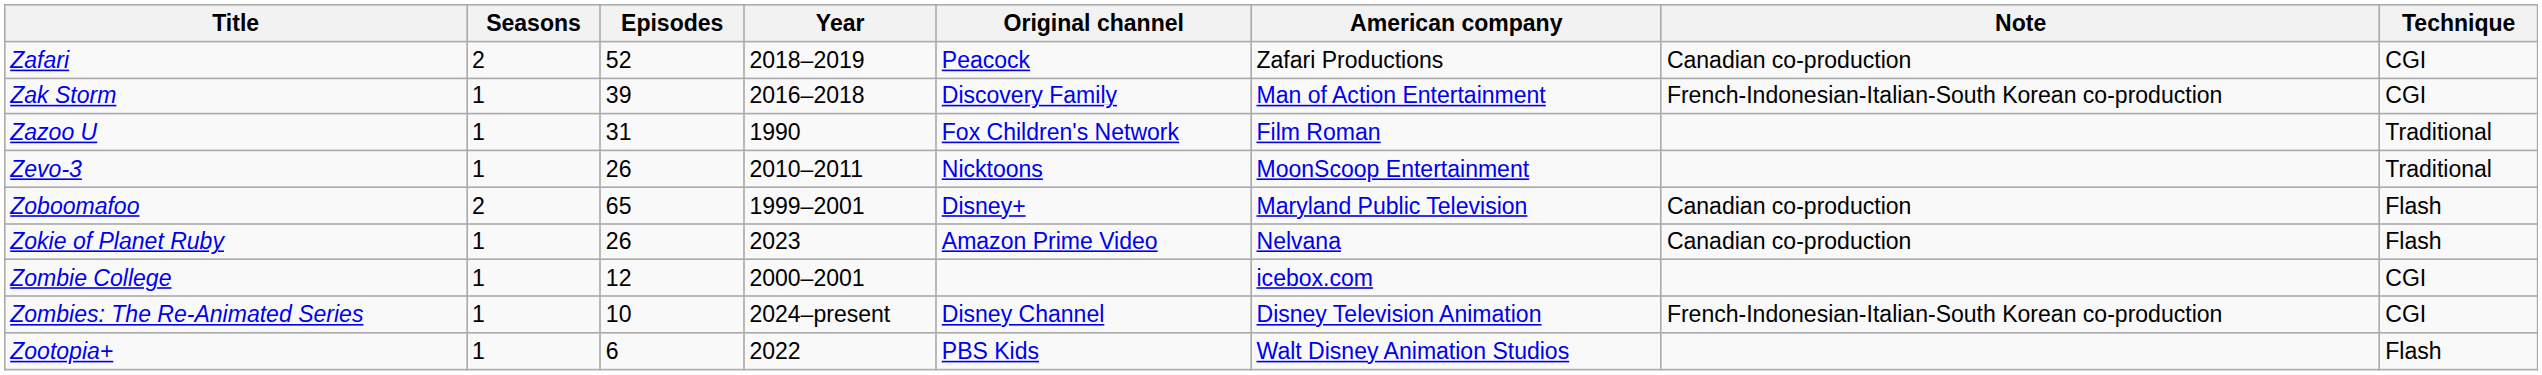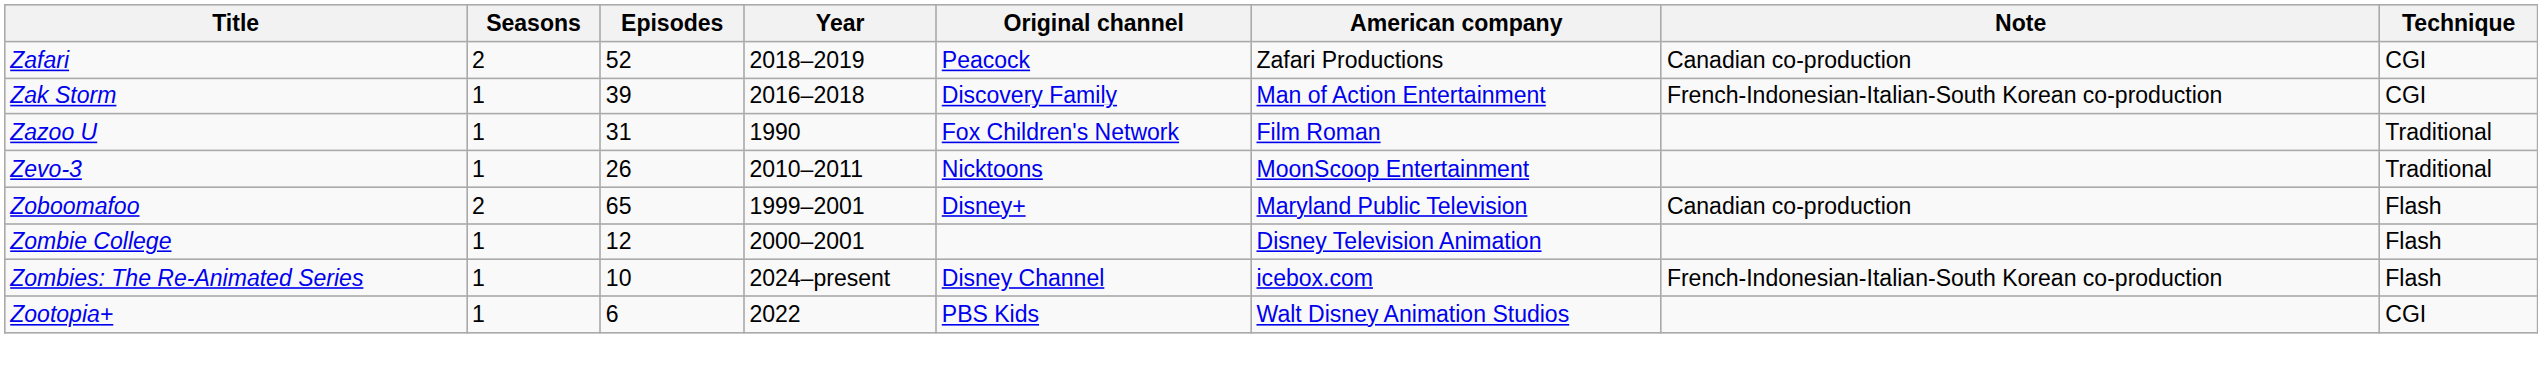 <table class="wikitable sortable" style="text-align: left; font-size:90%; width:100%;">
 <tr>
 <th>Title</th>
 <th>Seasons</th>
 <th>Episodes</th>
 <th>Year</th>
 <th>Original channel</th>
 <th>American company</th>
 <th>Note</th>
 <th>Technique</th>
 </tr>
 <tr>
 <td><em><a href='#'>Zafari</a></em></td>
 <td>2</td>
 <td>52</td>
 <td>2018–2019</td>
 <td><a href='#'>Peacock</a></td>
 <td>Zafari Productions</td>
 <td>Canadian co-production</td>
 <td>CGI</td>
 </tr>
 <tr>
 <td><em><a href='#'>Zak Storm</a></em></td>
 <td>1</td>
 <td>39</td>
 <td>2016–2018</td>
 <td><a href='#'>Discovery Family</a></td>
 <td><a href='#'>Man of Action Entertainment</a></td>
 <td>French-Indonesian-Italian-South Korean co-production</td>
 <td>CGI</td>
 </tr>
 <tr>
 <td><em><a href='#'>Zazoo U</a></em></td>
 <td>1</td>
 <td>31</td>
 <td>1990</td>
 <td><a href='#'>Fox Children's Network</a></td>
 <td><a href='#'>Film Roman</a></td>
 <td></td>
 <td>Traditional</td>
 </tr>
 <tr>
 <td><em><a href='#'>Zevo-3</a></em></td>
 <td>1</td>
 <td>26</td>
 <td>2010–2011</td>
 <td><a href='#'>Nicktoons</a></td>
 <td><a href='#'>MoonScoop Entertainment</a></td>
 <td></td>
 <td>Traditional</td>
 </tr>
 <tr>
 <td><em><a href='#'>Zoboomafoo</a></em></td>
 <td>2</td>
 <td>65</td>
 <td>1999–2001</td>
 <td><a href='#'>Disney+</a></td>
 <td><a href='#'>Maryland Public Television</a></td>
 <td>Canadian co-production</td>
 <td>Flash</td>
 </tr>
 <tr>
-<td><em><a href='#'>Zokie of Planet Ruby</a></em></td>
-<td>1</td>
-<td>26</td>
-<td>2023</td>
-<td><a href='#'>Amazon Prime Video</a></td>
-<td><a href='#'>Nelvana</a></td>
-<td>Canadian co-production</td>
-<td>Flash</td>
-</tr>
-<tr>
 <td><em><a href='#'>Zombie College</a></em></td>
 <td>1</td>
 <td>12</td>
 <td>2000–2001</td>
 <td></td>
-<td><a href='#'>icebox.com</a></td>
+<td><a href='#'>Disney Television Animation</a></td>
 <td></td>
-<td>CGI</td>
+<td>Flash</td>
 </tr>
 <tr>
 <td><em><a href='#'>Zombies: The Re-Animated Series</a></em></td>
 <td>1</td>
 <td>10</td>
 <td>2024–present</td>
 <td><a href='#'>Disney Channel</a></td>
-<td><a href='#'>Disney Television Animation</a></td>
+<td><a href='#'>icebox.com</a></td>
 <td>French-Indonesian-Italian-South Korean co-production</td>
-<td>CGI</td>
+<td>Flash</td>
 </tr>
 <tr>
 <td><em><a href='#'>Zootopia+</a></em></td>
 <td>1</td>
 <td>6</td>
 <td>2022</td>
 <td><a href='#'>PBS Kids</a></td>
 <td><a href='#'>Walt Disney Animation Studios</a></td>
 <td></td>
-<td>Flash</td>
+<td>CGI</td>
 </tr>
 </table>
